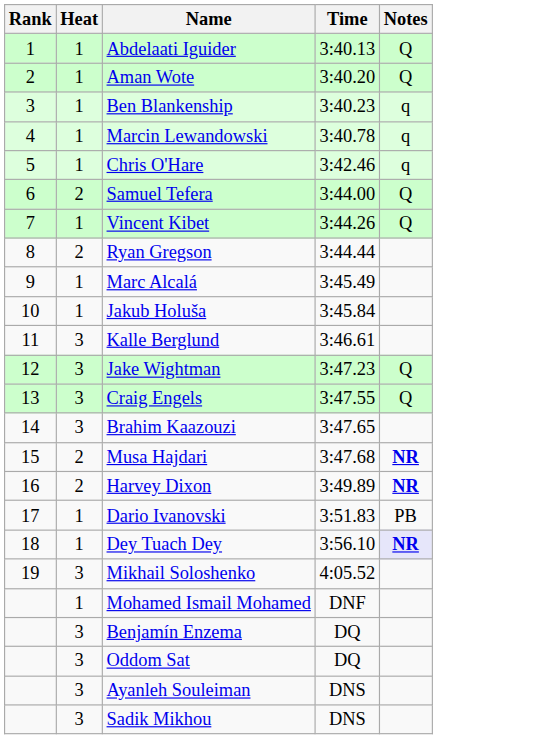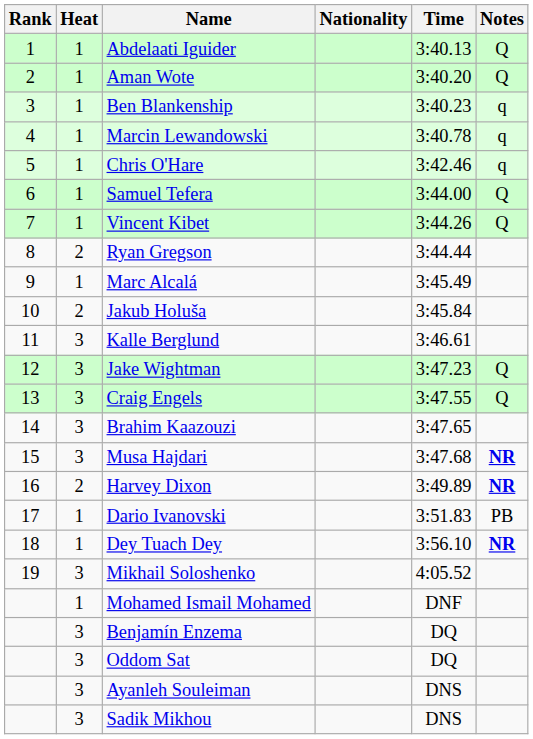 <table class="wikitable sortable" style="text-align:center">
 <tr>
 <th>Rank</th>
 <th>Heat</th>
 <th>Name</th>
+<th>Nationality</th>
 <th>Time</th>
 <th>Notes</th>
 </tr>
 <tr bgcolor=ccffcc>
 <td>1</td>
 <td>1</td>
 <td align=left><a href='#'>Abdelaati Iguider</a></td>
+<td align=left></td>
 <td>3:40.13</td>
 <td>Q</td>
 </tr>
 <tr bgcolor=ccffcc>
 <td>2</td>
 <td>1</td>
 <td align=left><a href='#'>Aman Wote</a></td>
+<td align=left></td>
 <td>3:40.20</td>
 <td>Q</td>
 </tr>
 <tr bgcolor=ddffdd>
 <td>3</td>
 <td>1</td>
 <td align=left><a href='#'>Ben Blankenship</a></td>
+<td align=left></td>
 <td>3:40.23</td>
 <td>q</td>
 </tr>
 <tr bgcolor=ddffdd>
 <td>4</td>
 <td>1</td>
 <td align=left><a href='#'>Marcin Lewandowski</a></td>
+<td align=left></td>
 <td>3:40.78</td>
 <td>q</td>
 </tr>
 <tr bgcolor=ddffdd>
 <td>5</td>
 <td>1</td>
 <td align=left><a href='#'>Chris O'Hare</a></td>
+<td align=left></td>
 <td>3:42.46</td>
 <td>q</td>
 </tr>
 <tr bgcolor=ccffcc>
 <td>6</td>
-<td>2</td>
+<td>1</td>
 <td align=left><a href='#'>Samuel Tefera</a></td>
+<td align=left></td>
 <td>3:44.00</td>
 <td>Q</td>
 </tr>
 <tr bgcolor=ccffcc>
 <td>7</td>
 <td>1</td>
 <td align=left><a href='#'>Vincent Kibet</a></td>
+<td align=left></td>
 <td>3:44.26</td>
 <td>Q</td>
 </tr>
 <tr>
 <td>8</td>
 <td>2</td>
 <td align=left><a href='#'>Ryan Gregson</a></td>
+<td align=left></td>
 <td>3:44.44</td>
 <td></td>
 </tr>
 <tr>
 <td>9</td>
 <td>1</td>
 <td align=left><a href='#'>Marc Alcalá</a></td>
+<td align=left></td>
 <td>3:45.49</td>
 <td></td>
 </tr>
 <tr>
 <td>10</td>
-<td>1</td>
+<td>2</td>
 <td align=left><a href='#'>Jakub Holuša</a></td>
+<td align=left></td>
 <td>3:45.84</td>
 <td></td>
 </tr>
 <tr>
 <td>11</td>
 <td>3</td>
 <td align=left><a href='#'>Kalle Berglund</a></td>
+<td align=left></td>
 <td>3:46.61</td>
 <td></td>
 </tr>
 <tr bgcolor=ccffcc>
 <td>12</td>
 <td>3</td>
 <td align=left><a href='#'>Jake Wightman</a></td>
+<td align=left></td>
 <td>3:47.23</td>
 <td>Q</td>
 </tr>
 <tr bgcolor=ccffcc>
 <td>13</td>
 <td>3</td>
 <td align=left><a href='#'>Craig Engels</a></td>
+<td align=left></td>
 <td>3:47.55</td>
 <td>Q</td>
 </tr>
 <tr>
 <td>14</td>
 <td>3</td>
 <td align=left><a href='#'>Brahim Kaazouzi</a></td>
+<td align=left></td>
 <td>3:47.65</td>
 <td></td>
 </tr>
 <tr>
 <td>15</td>
-<td>2</td>
+<td>3</td>
 <td align=left><a href='#'>Musa Hajdari</a></td>
+<td align=left></td>
 <td>3:47.68</td>
 <td><strong><a href='#'>NR</a></strong></td>
 </tr>
 <tr>
 <td>16</td>
 <td>2</td>
 <td align=left><a href='#'>Harvey Dixon</a></td>
+<td align=left></td>
 <td>3:49.89</td>
 <td><strong><a href='#'>NR</a></strong></td>
 </tr>
 <tr>
 <td>17</td>
 <td>1</td>
 <td align=left><a href='#'>Dario Ivanovski</a></td>
+<td align=left></td>
 <td>3:51.83</td>
 <td>PB</td>
 </tr>
 <tr>
 <td>18</td>
 <td>1</td>
 <td align=left><a href='#'>Dey Tuach Dey</a></td>
+<td align=left></td>
 <td>3:56.10</td>
-<td style="background: lavender;"><strong><a href='#'>NR</a></strong></td>
+<td><strong><a href='#'>NR</a></strong></td>
 </tr>
 <tr>
 <td>19</td>
 <td>3</td>
 <td align=left><a href='#'>Mikhail Soloshenko</a></td>
+<td align=left></td>
 <td>4:05.52</td>
 <td></td>
 </tr>
 <tr>
 <td></td>
 <td>1</td>
 <td align=left><a href='#'>Mohamed Ismail Mohamed</a></td>
+<td align=left></td>
 <td>DNF</td>
 <td></td>
 </tr>
 <tr>
 <td></td>
 <td>3</td>
 <td align=left><a href='#'>Benjamín Enzema</a></td>
+<td align=left></td>
 <td>DQ</td>
 <td></td>
 </tr>
 <tr>
 <td></td>
 <td>3</td>
 <td align=left><a href='#'>Oddom Sat</a></td>
+<td align=left></td>
 <td>DQ</td>
 <td></td>
 </tr>
 <tr>
 <td></td>
 <td>3</td>
 <td align=left><a href='#'>Ayanleh Souleiman</a></td>
+<td align=left></td>
 <td>DNS</td>
 <td></td>
 </tr>
 <tr>
 <td></td>
 <td>3</td>
 <td align=left><a href='#'>Sadik Mikhou</a></td>
+<td align=left></td>
 <td>DNS</td>
 <td></td>
 </tr>
 </table>
